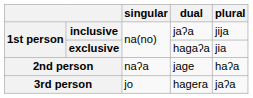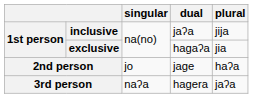 <table class="wikitable">
 <tr>
 <th colspan="2"></th>
 <th>singular</th>
 <th>dual</th>
 <th>plural</th>
 </tr>
 <tr>
 <th rowspan="2">1st person</th>
 <th>inclusive</th>
 <td rowspan="2">na(no)</td>
 <td>jaʔa</td>
 <td>jija</td>
 </tr>
 <tr>
 <th>exclusive</th>
 <td>hagaʔa</td>
 <td>jia</td>
 </tr>
 <tr>
 <th colspan="2">2nd person</th>
-<td>naʔa</td>
+<td>jo</td>
 <td>jage</td>
 <td>haʔa</td>
 </tr>
 <tr>
 <th colspan="2">3rd person</th>
-<td>jo</td>
+<td>naʔa</td>
 <td>hagera</td>
 <td>jaʔa</td>
 </tr>
 </table>
